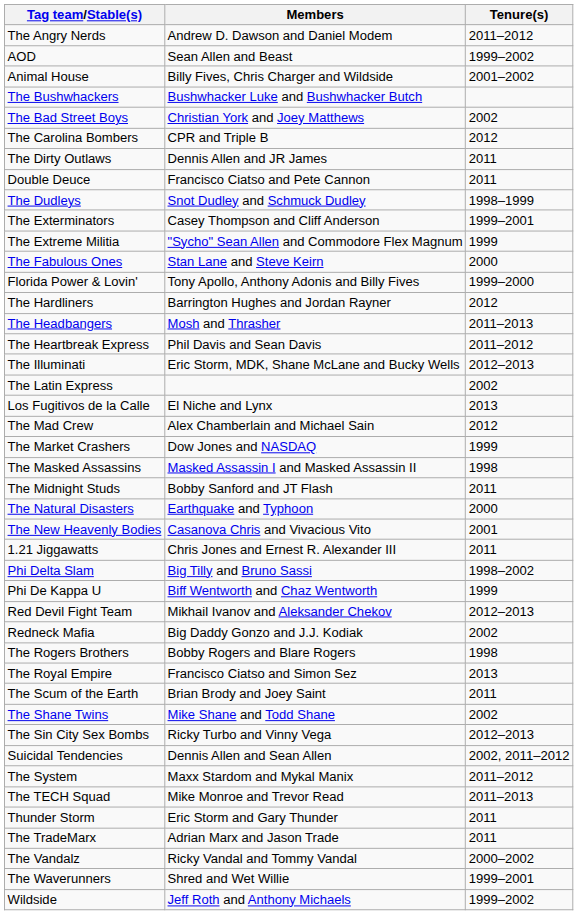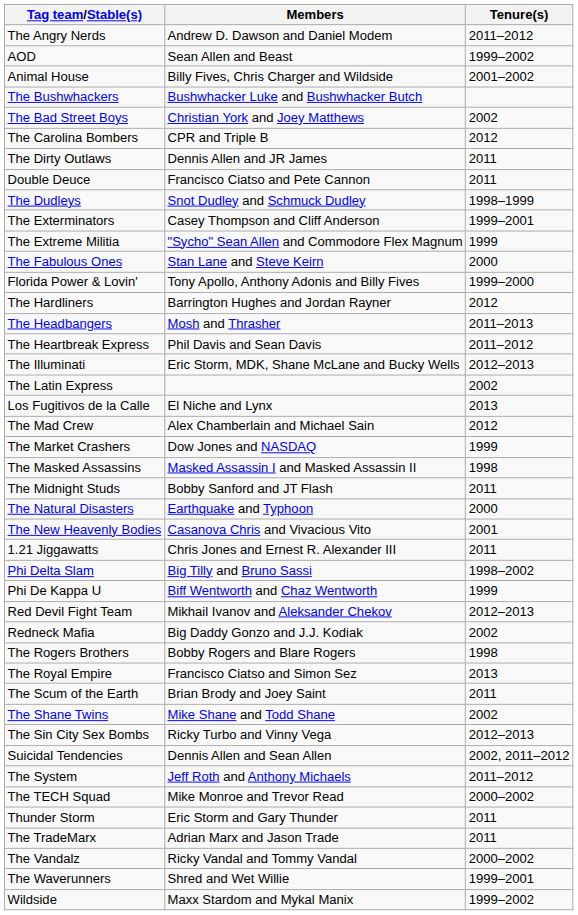 <table style="font-size: 85%; text-align: left;" class="wikitable">
 <tr>
 <th><a href='#'>Tag team</a>/<a href='#'>Stable(s)</a></th>
 <th>Members</th>
 <th>Tenure(s)</th>
 </tr>
 <tr>
 <td>The Angry Nerds</td>
 <td>Andrew D. Dawson and Daniel Modem</td>
 <td>2011–2012</td>
 </tr>
 <tr>
 <td>AOD</td>
 <td>Sean Allen and Beast</td>
 <td>1999–2002</td>
 </tr>
 <tr>
 <td>Animal House</td>
 <td>Billy Fives, Chris Charger and Wildside</td>
 <td>2001–2002</td>
 </tr>
 <tr>
 <td><a href='#'>The Bushwhackers</a></td>
 <td><a href='#'>Bushwhacker Luke</a> and <a href='#'>Bushwhacker Butch</a></td>
 <td></td>
 </tr>
 <tr>
 <td><a href='#'>The Bad Street Boys</a></td>
 <td><a href='#'>Christian York</a> and <a href='#'>Joey Matthews</a></td>
 <td>2002</td>
 </tr>
 <tr>
 <td>The Carolina Bombers</td>
 <td>CPR and Triple B</td>
 <td>2012</td>
 </tr>
 <tr>
 <td>The Dirty Outlaws</td>
 <td>Dennis Allen and JR James</td>
 <td>2011</td>
 </tr>
 <tr>
 <td>Double Deuce</td>
 <td>Francisco Ciatso and Pete Cannon</td>
 <td>2011</td>
 </tr>
 <tr>
 <td><a href='#'>The Dudleys</a></td>
 <td><a href='#'>Snot Dudley</a> and <a href='#'>Schmuck Dudley</a></td>
 <td>1998–1999</td>
 </tr>
 <tr>
 <td>The Exterminators</td>
 <td>Casey Thompson and Cliff Anderson</td>
 <td>1999–2001</td>
 </tr>
 <tr>
 <td>The Extreme Militia</td>
 <td><a href='#'>"Sycho" Sean Allen</a> and Commodore Flex Magnum</td>
 <td>1999</td>
 </tr>
 <tr>
 <td><a href='#'>The Fabulous Ones</a></td>
 <td><a href='#'>Stan Lane</a> and <a href='#'>Steve Keirn</a></td>
 <td>2000</td>
 </tr>
 <tr>
 <td>Florida Power & Lovin'</td>
 <td>Tony Apollo, Anthony Adonis and Billy Fives</td>
 <td>1999–2000</td>
 </tr>
 <tr>
 <td>The Hardliners</td>
 <td>Barrington Hughes and Jordan Rayner</td>
 <td>2012</td>
 </tr>
 <tr>
 <td><a href='#'>The Headbangers</a></td>
 <td><a href='#'>Mosh</a> and <a href='#'>Thrasher</a></td>
 <td>2011–2013</td>
 </tr>
 <tr>
 <td>The Heartbreak Express</td>
 <td>Phil Davis and Sean Davis</td>
 <td>2011–2012</td>
 </tr>
 <tr>
 <td>The Illuminati</td>
 <td>Eric Storm, MDK, Shane McLane and Bucky Wells</td>
 <td>2012–2013</td>
 </tr>
 <tr>
 <td>The Latin Express</td>
 <td></td>
 <td>2002</td>
 </tr>
 <tr>
 <td>Los Fugitivos de la Calle</td>
 <td>El Niche and Lynx</td>
 <td>2013</td>
 </tr>
 <tr>
 <td>The Mad Crew</td>
 <td>Alex Chamberlain and Michael Sain</td>
 <td>2012</td>
 </tr>
 <tr>
 <td>The Market Crashers</td>
 <td>Dow Jones and <a href='#'>NASDAQ</a></td>
 <td>1999</td>
 </tr>
 <tr>
 <td>The Masked Assassins</td>
 <td><a href='#'>Masked Assassin I</a> and Masked Assassin II</td>
 <td>1998</td>
 </tr>
 <tr>
 <td>The Midnight Studs</td>
 <td>Bobby Sanford and JT Flash</td>
 <td>2011</td>
 </tr>
 <tr>
 <td><a href='#'>The Natural Disasters</a></td>
 <td><a href='#'>Earthquake</a> and <a href='#'>Typhoon</a></td>
 <td>2000</td>
 </tr>
 <tr>
 <td><a href='#'>The New Heavenly Bodies</a></td>
 <td><a href='#'>Casanova Chris</a> and Vivacious Vito</td>
 <td>2001</td>
 </tr>
 <tr>
 <td>1.21 Jiggawatts</td>
 <td>Chris Jones and Ernest R. Alexander III</td>
 <td>2011</td>
 </tr>
 <tr>
 <td><a href='#'>Phi Delta Slam</a></td>
 <td><a href='#'>Big Tilly</a> and <a href='#'>Bruno Sassi</a></td>
 <td>1998–2002</td>
 </tr>
 <tr>
 <td>Phi De Kappa U</td>
 <td><a href='#'>Biff Wentworth</a> and <a href='#'>Chaz Wentworth</a></td>
 <td>1999</td>
 </tr>
 <tr>
 <td>Red Devil Fight Team</td>
 <td>Mikhail Ivanov and <a href='#'>Aleksander Chekov</a></td>
 <td>2012–2013</td>
 </tr>
 <tr>
 <td>Redneck Mafia</td>
 <td>Big Daddy Gonzo and J.J. Kodiak</td>
 <td>2002</td>
 </tr>
 <tr>
 <td>The Rogers Brothers</td>
 <td>Bobby Rogers and Blare Rogers</td>
 <td>1998</td>
 </tr>
 <tr>
 <td>The Royal Empire</td>
 <td>Francisco Ciatso and Simon Sez</td>
 <td>2013</td>
 </tr>
 <tr>
 <td>The Scum of the Earth</td>
 <td>Brian Brody and Joey Saint</td>
 <td>2011</td>
 </tr>
 <tr>
 <td><a href='#'>The Shane Twins</a></td>
 <td><a href='#'>Mike Shane</a> and <a href='#'>Todd Shane</a></td>
 <td>2002</td>
 </tr>
 <tr>
 <td>The Sin City Sex Bombs</td>
 <td>Ricky Turbo and Vinny Vega</td>
 <td>2012–2013</td>
 </tr>
 <tr>
 <td>Suicidal Tendencies</td>
 <td>Dennis Allen and Sean Allen</td>
 <td>2002, 2011–2012</td>
 </tr>
 <tr>
 <td>The System</td>
-<td>Maxx Stardom and Mykal Manix</td>
+<td><a href='#'>Jeff Roth</a> and <a href='#'>Anthony Michaels</a></td>
 <td>2011–2012</td>
 </tr>
 <tr>
 <td>The TECH Squad</td>
 <td>Mike Monroe and Trevor Read</td>
-<td>2011–2013</td>
+<td>2000–2002</td>
 </tr>
 <tr>
 <td>Thunder Storm</td>
 <td>Eric Storm and Gary Thunder</td>
 <td>2011</td>
 </tr>
 <tr>
 <td>The TradeMarx</td>
 <td>Adrian Marx and Jason Trade</td>
 <td>2011</td>
 </tr>
 <tr>
 <td>The Vandalz</td>
 <td>Ricky Vandal and Tommy Vandal</td>
 <td>2000–2002</td>
 </tr>
 <tr>
 <td>The Waverunners</td>
 <td>Shred and Wet Willie</td>
 <td>1999–2001</td>
 </tr>
 <tr>
 <td>Wildside</td>
-<td><a href='#'>Jeff Roth</a> and <a href='#'>Anthony Michaels</a></td>
+<td>Maxx Stardom and Mykal Manix</td>
 <td>1999–2002</td>
 </tr>
 </table>
